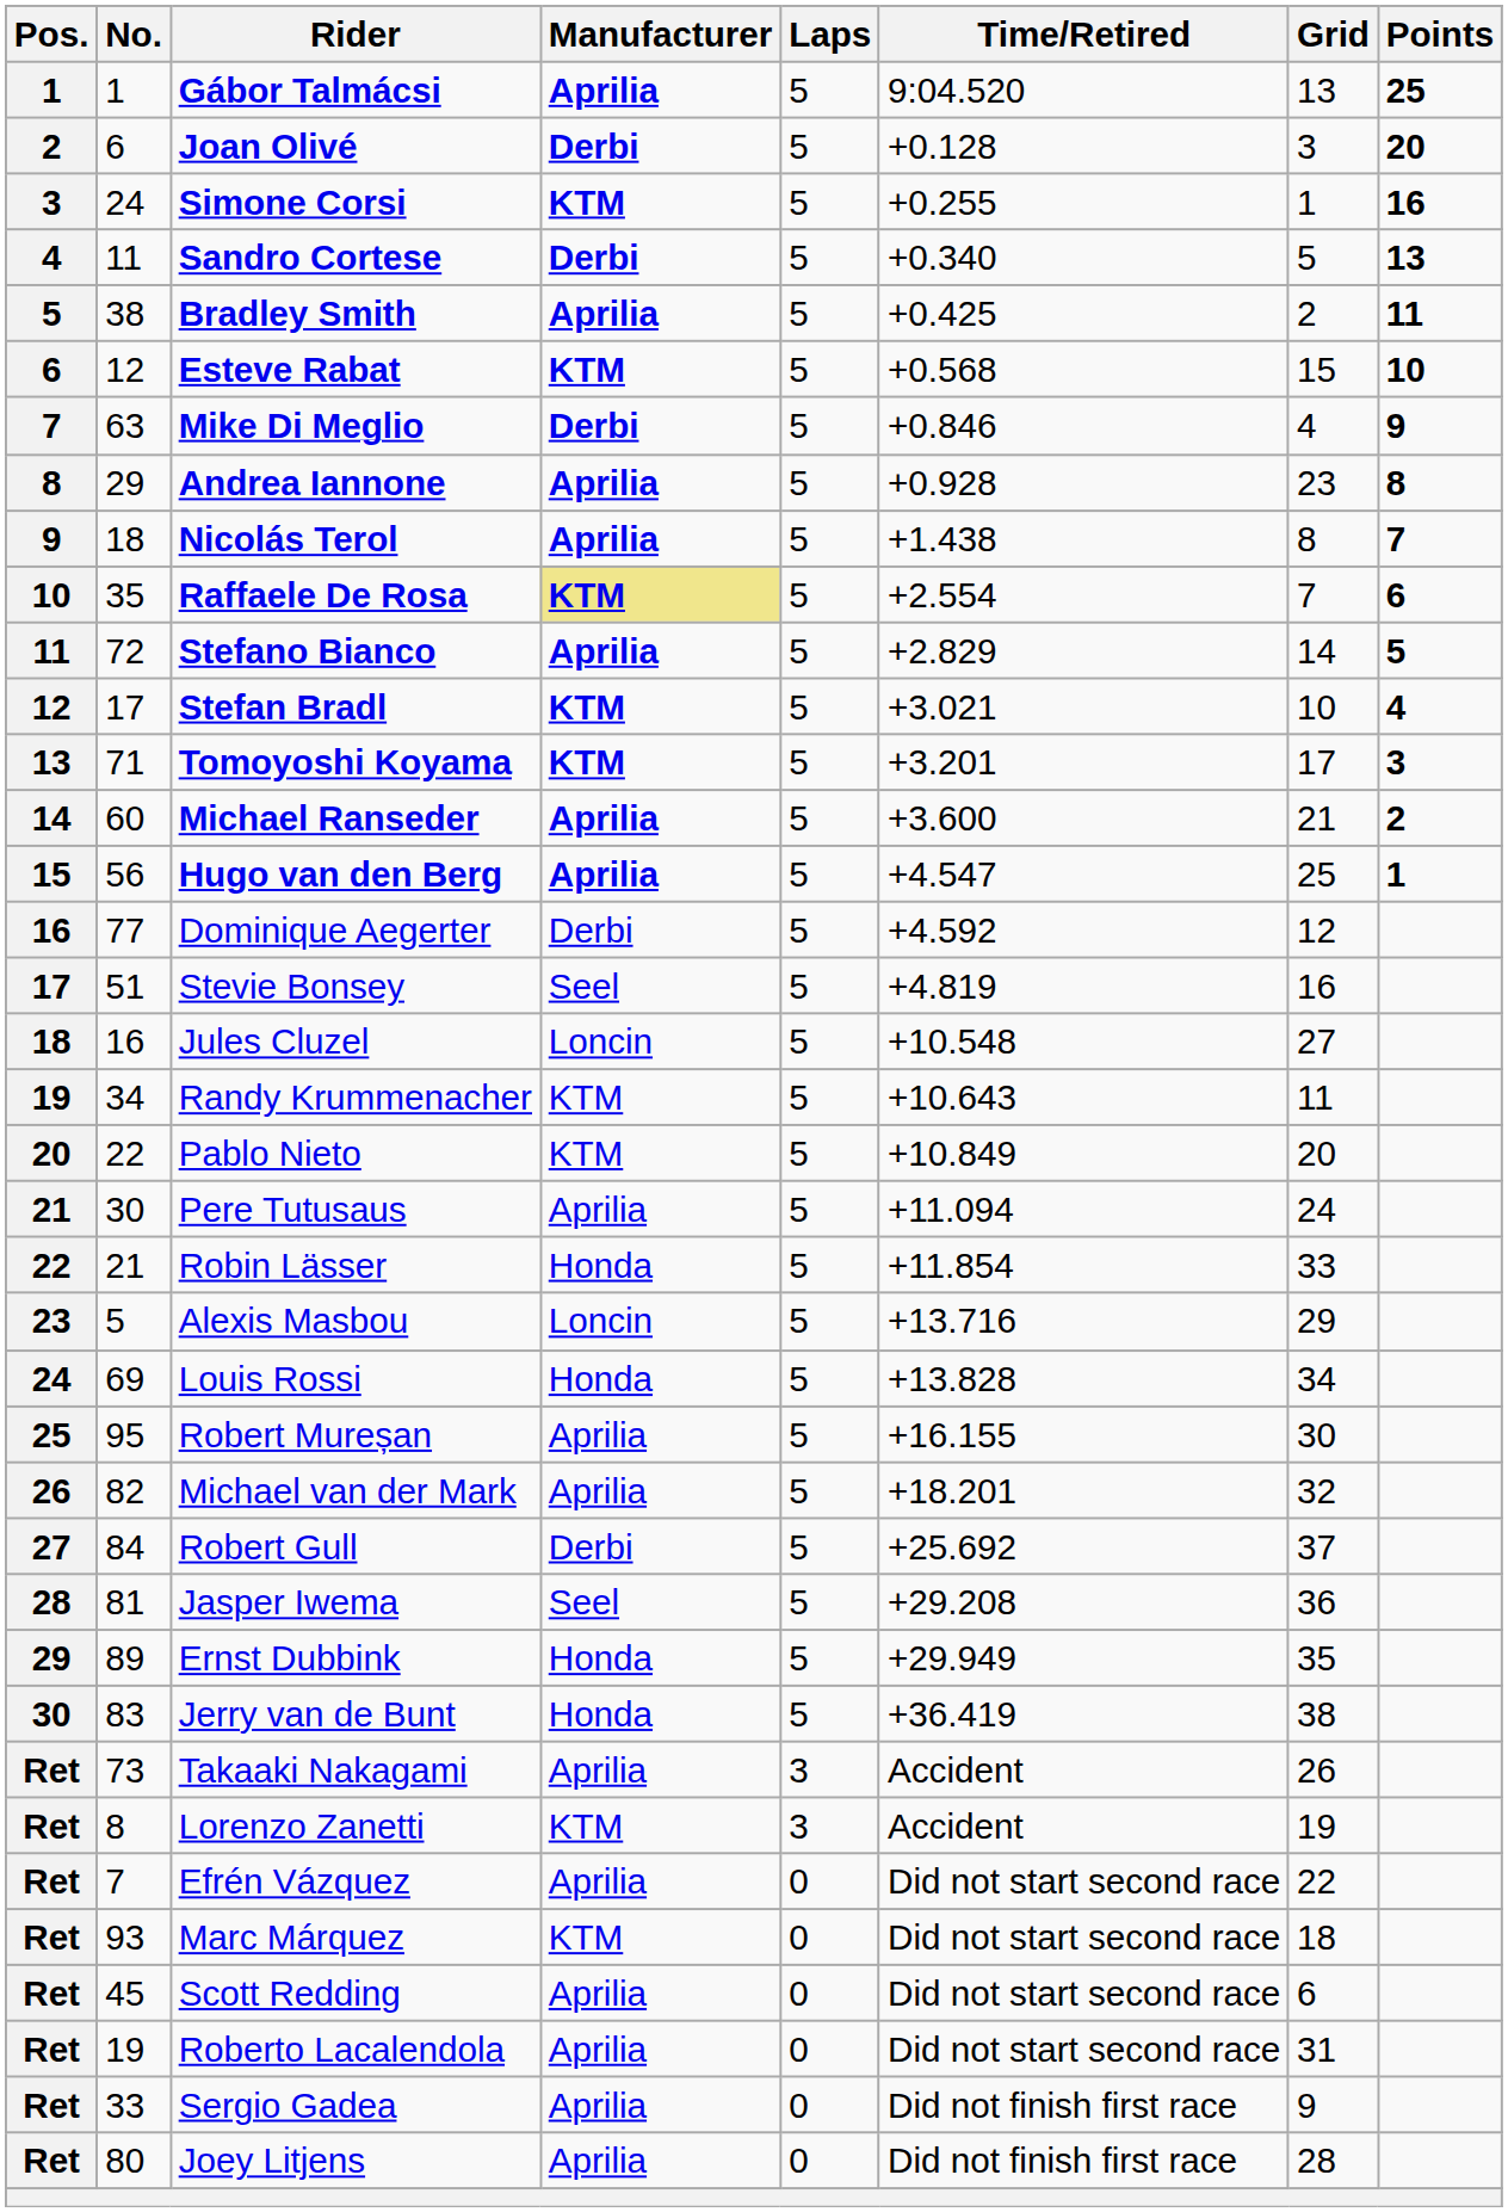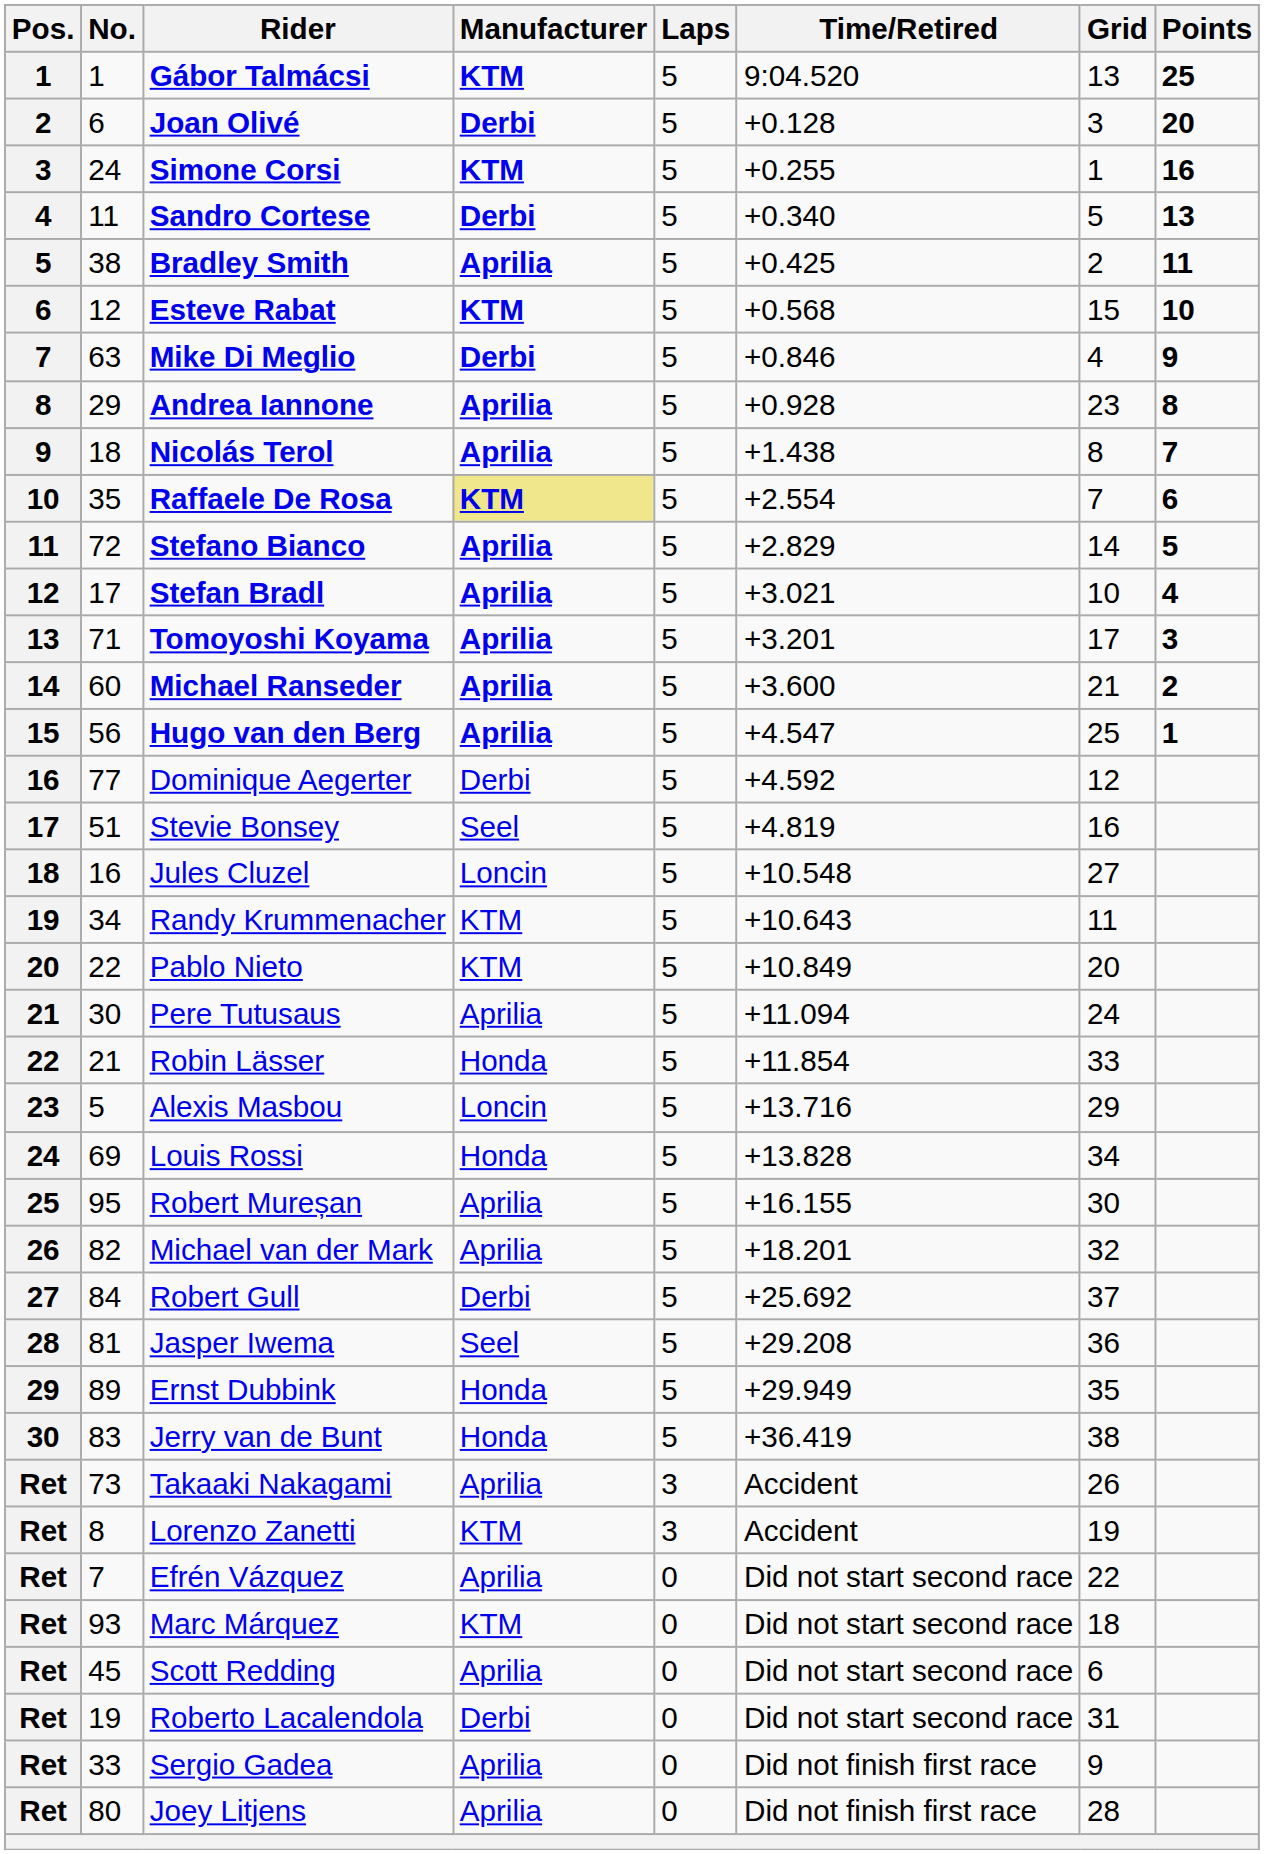 <table class="wikitable" style="font-size: 95%;">
 <tr>
 <th>Pos.</th>
 <th>No.</th>
 <th>Rider</th>
 <th>Manufacturer</th>
 <th>Laps</th>
 <th>Time/Retired</th>
 <th>Grid</th>
 <th>Points</th>
 </tr>
 <tr>
 <th>1</th>
 <td>1</td>
 <td> <strong><a href='#'>Gábor Talmácsi</a></strong></td>
-<td><strong><a href='#'>Aprilia</a></strong></td>
+<td><strong><a href='#'>KTM</a></strong></td>
 <td>5</td>
 <td>9:04.520</td>
 <td>13</td>
 <td><strong>25</strong></td>
 </tr>
 <tr>
 <th>2</th>
 <td>6</td>
 <td> <strong><a href='#'>Joan Olivé</a></strong></td>
 <td><strong><a href='#'>Derbi</a></strong></td>
 <td>5</td>
 <td>+0.128</td>
 <td>3</td>
 <td><strong>20</strong></td>
 </tr>
 <tr>
 <th>3</th>
 <td>24</td>
 <td> <strong><a href='#'>Simone Corsi</a></strong></td>
 <td><strong><a href='#'>KTM</a></strong></td>
 <td>5</td>
 <td>+0.255</td>
 <td>1</td>
 <td><strong>16</strong></td>
 </tr>
 <tr>
 <th>4</th>
 <td>11</td>
 <td> <strong><a href='#'>Sandro Cortese</a></strong></td>
 <td><strong><a href='#'>Derbi</a></strong></td>
 <td>5</td>
 <td>+0.340</td>
 <td>5</td>
 <td><strong>13</strong></td>
 </tr>
 <tr>
 <th>5</th>
 <td>38</td>
 <td> <strong><a href='#'>Bradley Smith</a></strong></td>
 <td><strong><a href='#'>Aprilia</a></strong></td>
 <td>5</td>
 <td>+0.425</td>
 <td>2</td>
 <td><strong>11</strong></td>
 </tr>
 <tr>
 <th>6</th>
 <td>12</td>
 <td> <strong><a href='#'>Esteve Rabat</a></strong></td>
 <td><strong><a href='#'>KTM</a></strong></td>
 <td>5</td>
 <td>+0.568</td>
 <td>15</td>
 <td><strong>10</strong></td>
 </tr>
 <tr>
 <th>7</th>
 <td>63</td>
 <td> <strong><a href='#'>Mike Di Meglio</a></strong></td>
 <td><strong><a href='#'>Derbi</a></strong></td>
 <td>5</td>
 <td>+0.846</td>
 <td>4</td>
 <td><strong>9</strong></td>
 </tr>
 <tr>
 <th>8</th>
 <td>29</td>
 <td> <strong><a href='#'>Andrea Iannone</a></strong></td>
 <td><strong><a href='#'>Aprilia</a></strong></td>
 <td>5</td>
 <td>+0.928</td>
 <td>23</td>
 <td><strong>8</strong></td>
 </tr>
 <tr>
 <th>9</th>
 <td>18</td>
 <td> <strong><a href='#'>Nicolás Terol</a></strong></td>
 <td><strong><a href='#'>Aprilia</a></strong></td>
 <td>5</td>
 <td>+1.438</td>
 <td>8</td>
 <td><strong>7</strong></td>
 </tr>
 <tr>
 <th>10</th>
 <td>35</td>
 <td> <strong><a href='#'>Raffaele De Rosa</a></strong></td>
 <td style="background: khaki;"><strong><a href='#'>KTM</a></strong></td>
 <td>5</td>
 <td>+2.554</td>
 <td>7</td>
 <td><strong>6</strong></td>
 </tr>
 <tr>
 <th>11</th>
 <td>72</td>
 <td> <strong><a href='#'>Stefano Bianco</a></strong></td>
 <td><strong><a href='#'>Aprilia</a></strong></td>
 <td>5</td>
 <td>+2.829</td>
 <td>14</td>
 <td><strong>5</strong></td>
 </tr>
 <tr>
 <th>12</th>
 <td>17</td>
 <td> <strong><a href='#'>Stefan Bradl</a></strong></td>
-<td><strong><a href='#'>KTM</a></strong></td>
+<td><strong><a href='#'>Aprilia</a></strong></td>
 <td>5</td>
 <td>+3.021</td>
 <td>10</td>
 <td><strong>4</strong></td>
 </tr>
 <tr>
 <th>13</th>
 <td>71</td>
 <td> <strong><a href='#'>Tomoyoshi Koyama</a></strong></td>
-<td><strong><a href='#'>KTM</a></strong></td>
+<td><strong><a href='#'>Aprilia</a></strong></td>
 <td>5</td>
 <td>+3.201</td>
 <td>17</td>
 <td><strong>3</strong></td>
 </tr>
 <tr>
 <th>14</th>
 <td>60</td>
 <td> <strong><a href='#'>Michael Ranseder</a></strong></td>
 <td><strong><a href='#'>Aprilia</a></strong></td>
 <td>5</td>
 <td>+3.600</td>
 <td>21</td>
 <td><strong>2</strong></td>
 </tr>
 <tr>
 <th>15</th>
 <td>56</td>
 <td> <strong><a href='#'>Hugo van den Berg</a></strong></td>
 <td><strong><a href='#'>Aprilia</a></strong></td>
 <td>5</td>
 <td>+4.547</td>
 <td>25</td>
 <td><strong>1</strong></td>
 </tr>
 <tr>
 <th>16</th>
 <td>77</td>
 <td> <a href='#'>Dominique Aegerter</a></td>
 <td><a href='#'>Derbi</a></td>
 <td>5</td>
 <td>+4.592</td>
 <td>12</td>
 <td></td>
 </tr>
 <tr>
 <th>17</th>
 <td>51</td>
 <td> <a href='#'>Stevie Bonsey</a></td>
 <td><a href='#'>Seel</a></td>
 <td>5</td>
 <td>+4.819</td>
 <td>16</td>
 <td></td>
 </tr>
 <tr>
 <th>18</th>
 <td>16</td>
 <td> <a href='#'>Jules Cluzel</a></td>
 <td><a href='#'>Loncin</a></td>
 <td>5</td>
 <td>+10.548</td>
 <td>27</td>
 <td></td>
 </tr>
 <tr>
 <th>19</th>
 <td>34</td>
 <td> <a href='#'>Randy Krummenacher</a></td>
 <td><a href='#'>KTM</a></td>
 <td>5</td>
 <td>+10.643</td>
 <td>11</td>
 <td></td>
 </tr>
 <tr>
 <th>20</th>
 <td>22</td>
 <td> <a href='#'>Pablo Nieto</a></td>
 <td><a href='#'>KTM</a></td>
 <td>5</td>
 <td>+10.849</td>
 <td>20</td>
 <td></td>
 </tr>
 <tr>
 <th>21</th>
 <td>30</td>
 <td> <a href='#'>Pere Tutusaus</a></td>
 <td><a href='#'>Aprilia</a></td>
 <td>5</td>
 <td>+11.094</td>
 <td>24</td>
 <td></td>
 </tr>
 <tr>
 <th>22</th>
 <td>21</td>
 <td> <a href='#'>Robin Lässer</a></td>
 <td><a href='#'>Honda</a></td>
 <td>5</td>
 <td>+11.854</td>
 <td>33</td>
 <td></td>
 </tr>
 <tr>
 <th>23</th>
 <td>5</td>
 <td> <a href='#'>Alexis Masbou</a></td>
 <td><a href='#'>Loncin</a></td>
 <td>5</td>
 <td>+13.716</td>
 <td>29</td>
 <td></td>
 </tr>
 <tr>
 <th>24</th>
 <td>69</td>
 <td> <a href='#'>Louis Rossi</a></td>
 <td><a href='#'>Honda</a></td>
 <td>5</td>
 <td>+13.828</td>
 <td>34</td>
 <td></td>
 </tr>
 <tr>
 <th>25</th>
 <td>95</td>
 <td> <a href='#'>Robert Mureșan</a></td>
 <td><a href='#'>Aprilia</a></td>
 <td>5</td>
 <td>+16.155</td>
 <td>30</td>
 <td></td>
 </tr>
 <tr>
 <th>26</th>
 <td>82</td>
 <td> <a href='#'>Michael van der Mark</a></td>
 <td><a href='#'>Aprilia</a></td>
 <td>5</td>
 <td>+18.201</td>
 <td>32</td>
 <td></td>
 </tr>
 <tr>
 <th>27</th>
 <td>84</td>
 <td> <a href='#'>Robert Gull</a></td>
 <td><a href='#'>Derbi</a></td>
 <td>5</td>
 <td>+25.692</td>
 <td>37</td>
 <td></td>
 </tr>
 <tr>
 <th>28</th>
 <td>81</td>
 <td> <a href='#'>Jasper Iwema</a></td>
 <td><a href='#'>Seel</a></td>
 <td>5</td>
 <td>+29.208</td>
 <td>36</td>
 <td></td>
 </tr>
 <tr>
 <th>29</th>
 <td>89</td>
 <td> <a href='#'>Ernst Dubbink</a></td>
 <td><a href='#'>Honda</a></td>
 <td>5</td>
 <td>+29.949</td>
 <td>35</td>
 <td></td>
 </tr>
 <tr>
 <th>30</th>
 <td>83</td>
 <td> <a href='#'>Jerry van de Bunt</a></td>
 <td><a href='#'>Honda</a></td>
 <td>5</td>
 <td>+36.419</td>
 <td>38</td>
 <td></td>
 </tr>
 <tr>
 <th>Ret</th>
 <td>73</td>
 <td> <a href='#'>Takaaki Nakagami</a></td>
 <td><a href='#'>Aprilia</a></td>
 <td>3</td>
 <td>Accident</td>
 <td>26</td>
 <td></td>
 </tr>
 <tr>
 <th>Ret</th>
 <td>8</td>
 <td> <a href='#'>Lorenzo Zanetti</a></td>
 <td><a href='#'>KTM</a></td>
 <td>3</td>
 <td>Accident</td>
 <td>19</td>
 <td></td>
 </tr>
 <tr>
 <th>Ret</th>
 <td>7</td>
 <td> <a href='#'>Efrén Vázquez</a></td>
 <td><a href='#'>Aprilia</a></td>
 <td>0</td>
 <td>Did not start second race</td>
 <td>22</td>
 <td></td>
 </tr>
 <tr>
 <th>Ret</th>
 <td>93</td>
 <td> <a href='#'>Marc Márquez</a></td>
 <td><a href='#'>KTM</a></td>
 <td>0</td>
 <td>Did not start second race</td>
 <td>18</td>
 <td></td>
 </tr>
 <tr>
 <th>Ret</th>
 <td>45</td>
 <td> <a href='#'>Scott Redding</a></td>
 <td><a href='#'>Aprilia</a></td>
 <td>0</td>
 <td>Did not start second race</td>
 <td>6</td>
 <td></td>
 </tr>
 <tr>
 <th>Ret</th>
 <td>19</td>
 <td> <a href='#'>Roberto Lacalendola</a></td>
-<td><a href='#'>Aprilia</a></td>
+<td><a href='#'>Derbi</a></td>
 <td>0</td>
 <td>Did not start second race</td>
 <td>31</td>
 <td></td>
 </tr>
 <tr>
 <th>Ret</th>
 <td>33</td>
 <td> <a href='#'>Sergio Gadea</a></td>
 <td><a href='#'>Aprilia</a></td>
 <td>0</td>
 <td>Did not finish first race</td>
 <td>9</td>
 <td></td>
 </tr>
 <tr>
 <th>Ret</th>
 <td>80</td>
 <td> <a href='#'>Joey Litjens</a></td>
 <td><a href='#'>Aprilia</a></td>
 <td>0</td>
 <td>Did not finish first race</td>
 <td>28</td>
 <td></td>
 </tr>
 <tr>
 <th colspan=8></th>
 </tr>
 </table>
